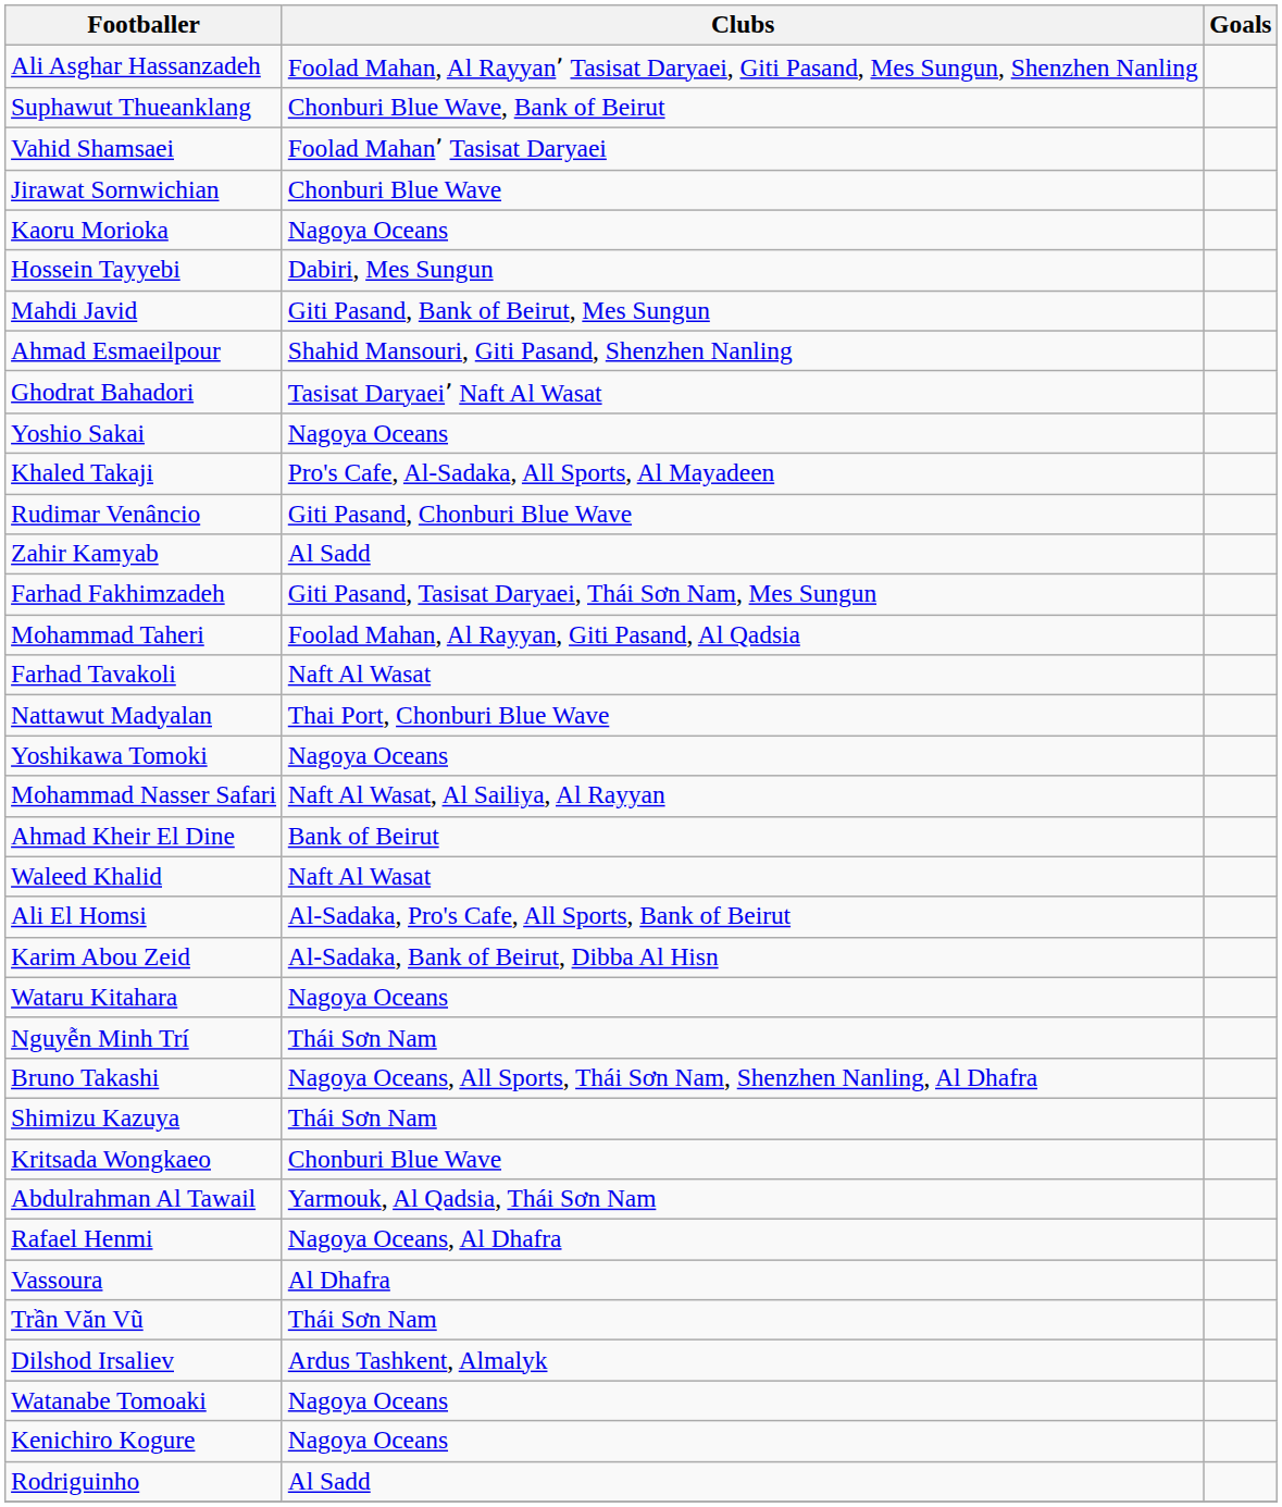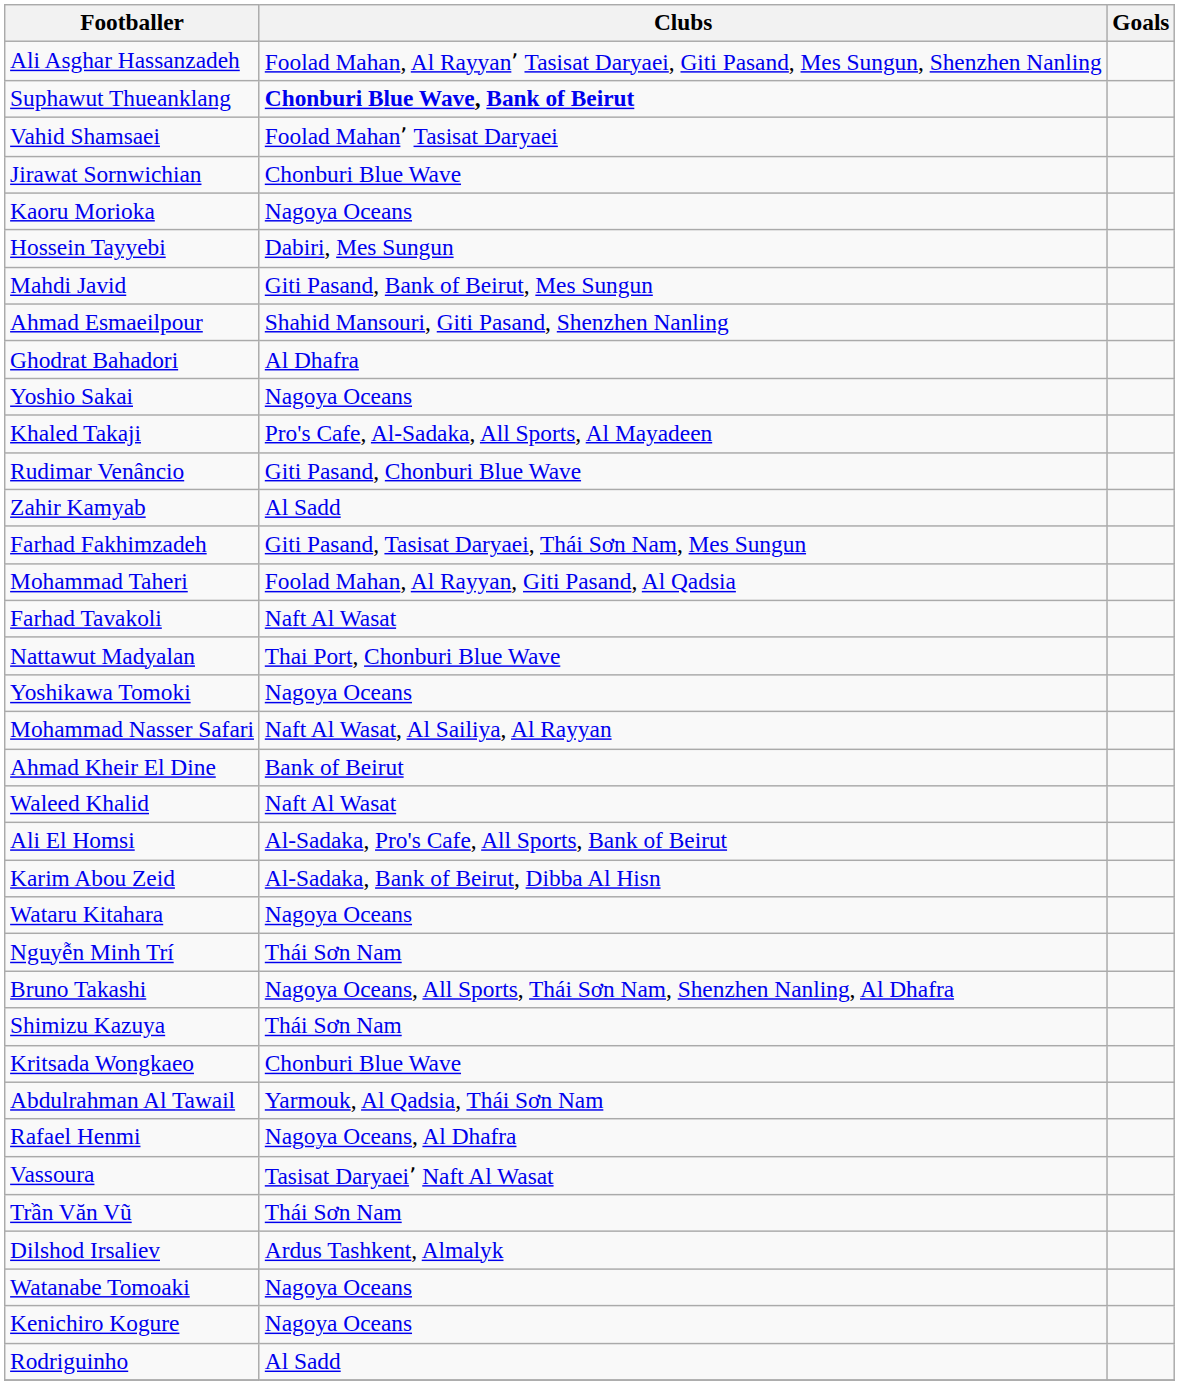 <table class="wikitable">
 <tr>
 <th>Footballer</th>
 <th>Clubs</th>
 <th>Goals</th>
 </tr>
 <tr>
 <td> <a href='#'>Ali Asghar Hassanzadeh</a></td>
 <td> <a href='#'>Foolad Mahan</a>,  <a href='#'>Al Rayyan</a>٬  <a href='#'>Tasisat Daryaei</a>,  <a href='#'>Giti Pasand</a>,  <a href='#'>Mes Sungun</a>,  <a href='#'>Shenzhen Nanling</a></td>
 <td></td>
 </tr>
 <tr>
 <td> <a href='#'>Suphawut Thueanklang</a></td>
-<td> <a href='#'>Chonburi Blue Wave</a>,  <a href='#'>Bank of Beirut</a></td>
+<td><strong> <a href='#'>Chonburi Blue Wave</a>,  <a href='#'>Bank of Beirut</a></strong></td>
 <td></td>
 </tr>
 <tr>
 <td> <a href='#'>Vahid Shamsaei</a></td>
 <td> <a href='#'>Foolad Mahan</a>٬  <a href='#'>Tasisat Daryaei</a></td>
 <td></td>
 </tr>
 <tr>
 <td> <a href='#'>Jirawat Sornwichian</a></td>
 <td> <a href='#'>Chonburi Blue Wave</a></td>
 <td></td>
 </tr>
 <tr>
 <td> <a href='#'>Kaoru Morioka</a></td>
 <td> <a href='#'>Nagoya Oceans</a></td>
 <td></td>
 </tr>
 <tr>
 <td> <a href='#'>Hossein Tayyebi</a></td>
 <td> <a href='#'>Dabiri</a>,  <a href='#'>Mes Sungun</a></td>
 <td></td>
 </tr>
 <tr>
 <td> <a href='#'>Mahdi Javid</a></td>
 <td> <a href='#'>Giti Pasand</a>,  <a href='#'>Bank of Beirut</a>,  <a href='#'>Mes Sungun</a></td>
 <td></td>
 </tr>
 <tr>
 <td> <a href='#'>Ahmad Esmaeilpour</a></td>
 <td> <a href='#'>Shahid Mansouri</a>,  <a href='#'>Giti Pasand</a>,  <a href='#'>Shenzhen Nanling</a></td>
 <td></td>
 </tr>
 <tr>
 <td> <a href='#'>Ghodrat Bahadori</a></td>
-<td> <a href='#'>Tasisat Daryaei</a>٬  <a href='#'>Naft Al Wasat</a></td>
+<td> <a href='#'>Al Dhafra</a></td>
 <td></td>
 </tr>
 <tr>
 <td> <a href='#'>Yoshio Sakai</a></td>
 <td> <a href='#'>Nagoya Oceans</a></td>
 <td></td>
 </tr>
 <tr>
 <td> <a href='#'>Khaled Takaji</a></td>
 <td> <a href='#'>Pro's Cafe</a>,  <a href='#'>Al-Sadaka</a>,  <a href='#'>All Sports</a>,  <a href='#'>Al Mayadeen</a></td>
 <td></td>
 </tr>
 <tr>
 <td> <a href='#'>Rudimar Venâncio</a></td>
 <td> <a href='#'>Giti Pasand</a>,  <a href='#'>Chonburi Blue Wave</a></td>
 <td></td>
 </tr>
 <tr>
 <td> <a href='#'>Zahir Kamyab</a></td>
 <td> <a href='#'>Al Sadd</a></td>
 <td></td>
 </tr>
 <tr>
 <td> <a href='#'>Farhad Fakhimzadeh</a></td>
 <td> <a href='#'>Giti Pasand</a>,  <a href='#'>Tasisat Daryaei</a>,  <a href='#'>Thái Sơn Nam</a>,  <a href='#'>Mes Sungun</a></td>
 <td></td>
 </tr>
 <tr>
 <td> <a href='#'>Mohammad Taheri</a></td>
 <td> <a href='#'>Foolad Mahan</a>,  <a href='#'>Al Rayyan</a>,  <a href='#'>Giti Pasand</a>,  <a href='#'>Al Qadsia</a></td>
 <td></td>
 </tr>
 <tr>
 <td> <a href='#'>Farhad Tavakoli</a></td>
 <td> <a href='#'>Naft Al Wasat</a></td>
 <td></td>
 </tr>
 <tr>
 <td> <a href='#'>Nattawut Madyalan</a></td>
 <td> <a href='#'>Thai Port</a>,  <a href='#'>Chonburi Blue Wave</a></td>
 <td></td>
 </tr>
 <tr>
 <td> <a href='#'>Yoshikawa Tomoki</a></td>
 <td> <a href='#'>Nagoya Oceans</a></td>
 <td></td>
 </tr>
 <tr>
 <td> <a href='#'>Mohammad Nasser Safari</a></td>
 <td> <a href='#'>Naft Al Wasat</a>,  <a href='#'>Al Sailiya</a>,  <a href='#'>Al Rayyan</a></td>
 <td></td>
 </tr>
 <tr>
 <td> <a href='#'>Ahmad Kheir El Dine</a></td>
 <td> <a href='#'>Bank of Beirut</a></td>
 <td></td>
 </tr>
 <tr>
 <td> <a href='#'>Waleed Khalid</a></td>
 <td> <a href='#'>Naft Al Wasat</a></td>
 <td></td>
 </tr>
 <tr>
 <td> <a href='#'>Ali El Homsi</a></td>
 <td> <a href='#'>Al-Sadaka</a>,  <a href='#'>Pro's Cafe</a>,  <a href='#'>All Sports</a>,  <a href='#'>Bank of Beirut</a></td>
 <td></td>
 </tr>
 <tr>
 <td> <a href='#'>Karim Abou Zeid</a></td>
 <td> <a href='#'>Al-Sadaka</a>,  <a href='#'>Bank of Beirut</a>,  <a href='#'>Dibba Al Hisn</a></td>
 <td></td>
 </tr>
 <tr>
 <td> <a href='#'>Wataru Kitahara</a></td>
 <td> <a href='#'>Nagoya Oceans</a></td>
 <td></td>
 </tr>
 <tr>
 <td> <a href='#'>Nguyễn Minh Trí</a></td>
 <td> <a href='#'>Thái Sơn Nam</a></td>
 <td></td>
 </tr>
 <tr>
 <td> <a href='#'>Bruno Takashi</a></td>
 <td> <a href='#'>Nagoya Oceans</a>,  <a href='#'>All Sports</a>,  <a href='#'>Thái Sơn Nam</a>,  <a href='#'>Shenzhen Nanling</a>,  <a href='#'>Al Dhafra</a></td>
 <td></td>
 </tr>
 <tr>
 <td> <a href='#'>Shimizu Kazuya</a></td>
 <td> <a href='#'>Thái Sơn Nam</a></td>
 <td></td>
 </tr>
 <tr>
 <td> <a href='#'>Kritsada Wongkaeo</a></td>
 <td> <a href='#'>Chonburi Blue Wave</a></td>
 <td></td>
 </tr>
 <tr>
 <td> <a href='#'>Abdulrahman Al Tawail</a></td>
 <td> <a href='#'>Yarmouk</a>,  <a href='#'>Al Qadsia</a>,  <a href='#'>Thái Sơn Nam</a></td>
 <td></td>
 </tr>
 <tr>
 <td> <a href='#'>Rafael Henmi</a></td>
 <td> <a href='#'>Nagoya Oceans</a>,  <a href='#'>Al Dhafra</a></td>
 <td></td>
 </tr>
 <tr>
 <td> <a href='#'>Vassoura</a></td>
-<td> <a href='#'>Al Dhafra</a></td>
+<td> <a href='#'>Tasisat Daryaei</a>٬  <a href='#'>Naft Al Wasat</a></td>
 <td></td>
 </tr>
 <tr>
 <td> <a href='#'>Trần Văn Vũ</a></td>
 <td> <a href='#'>Thái Sơn Nam</a></td>
 <td></td>
 </tr>
 <tr>
 <td> <a href='#'>Dilshod Irsaliev</a></td>
 <td> <a href='#'>Ardus Tashkent</a>,  <a href='#'>Almalyk</a></td>
 <td></td>
 </tr>
 <tr>
 <td> <a href='#'>Watanabe Tomoaki</a></td>
 <td> <a href='#'>Nagoya Oceans</a></td>
 <td></td>
 </tr>
 <tr>
 <td> <a href='#'>Kenichiro Kogure</a></td>
 <td> <a href='#'>Nagoya Oceans</a></td>
 <td></td>
 </tr>
 <tr>
 <td> <a href='#'>Rodriguinho</a></td>
 <td> <a href='#'>Al Sadd</a></td>
 <td></td>
 </tr>
 <tr>
 </tr>
 </table>
